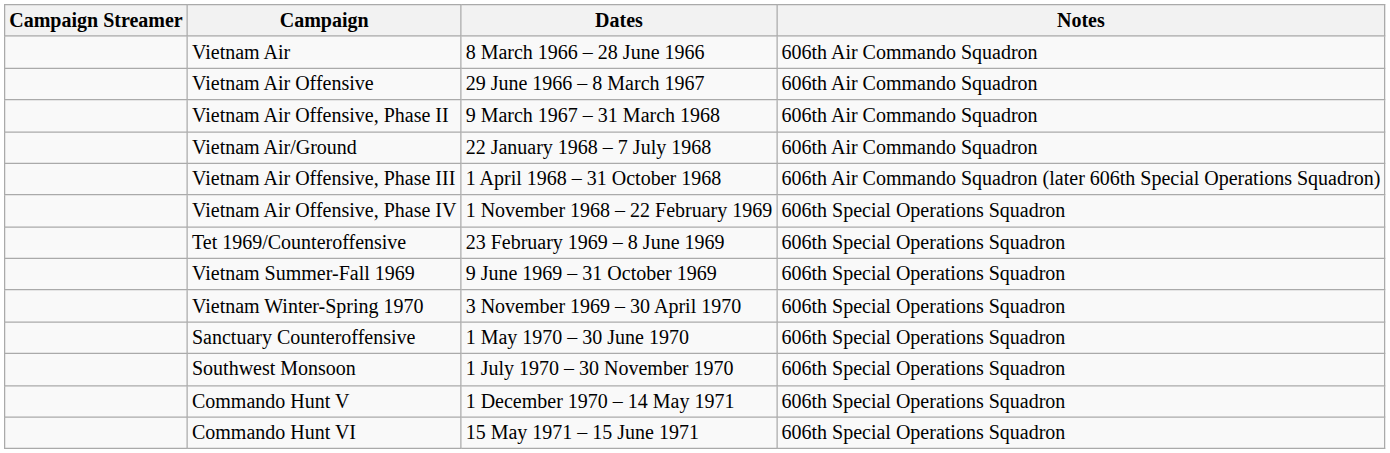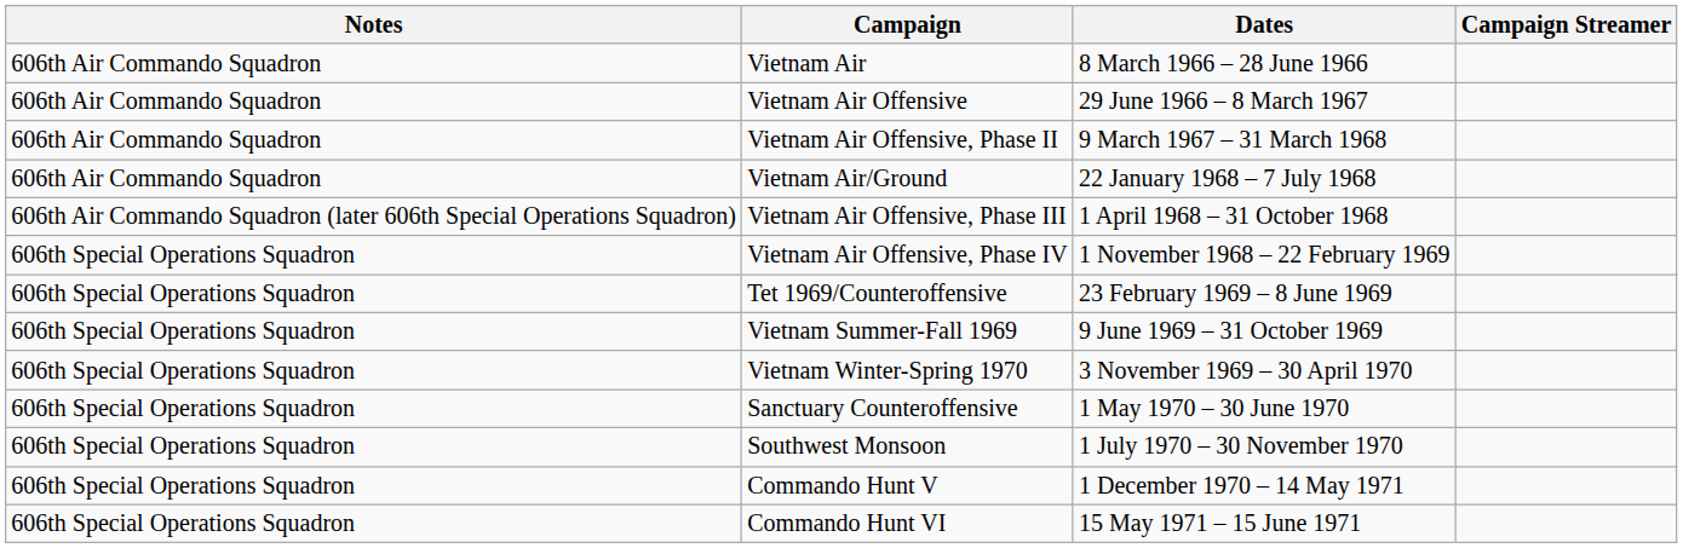 <table class="wikitable">
 <tr style="background:#efefef;">
-<th>Campaign Streamer</th>
+<th>Notes</th>
 <th>Campaign</th>
 <th>Dates</th>
-<th>Notes</th>
+<th>Campaign Streamer</th>
 </tr>
 <tr>
-<td></td>
+<td>606th Air Commando Squadron</td>
 <td>Vietnam Air</td>
 <td>8 March 1966 – 28 June 1966</td>
-<td>606th Air Commando Squadron</td>
+<td></td>
 </tr>
 <tr>
-<td></td>
+<td>606th Air Commando Squadron</td>
 <td>Vietnam Air Offensive</td>
 <td>29 June 1966 – 8 March 1967</td>
-<td>606th Air Commando Squadron</td>
+<td></td>
 </tr>
 <tr>
-<td></td>
+<td>606th Air Commando Squadron</td>
 <td>Vietnam Air Offensive, Phase II</td>
 <td>9 March 1967 – 31 March 1968</td>
-<td>606th Air Commando Squadron</td>
+<td></td>
 </tr>
 <tr>
-<td></td>
+<td>606th Air Commando Squadron</td>
 <td>Vietnam Air/Ground</td>
 <td>22 January 1968 – 7 July 1968</td>
-<td>606th Air Commando Squadron</td>
+<td></td>
 </tr>
 <tr>
-<td></td>
+<td>606th Air Commando Squadron (later 606th Special Operations Squadron)</td>
 <td>Vietnam Air Offensive, Phase III</td>
 <td>1 April 1968 – 31 October 1968</td>
-<td>606th Air Commando Squadron (later 606th Special Operations Squadron)</td>
+<td></td>
 </tr>
 <tr>
-<td></td>
+<td>606th Special Operations Squadron</td>
 <td>Vietnam Air Offensive, Phase IV</td>
 <td>1 November 1968 – 22 February 1969</td>
-<td>606th Special Operations Squadron</td>
+<td></td>
 </tr>
 <tr>
-<td></td>
+<td>606th Special Operations Squadron</td>
 <td>Tet 1969/Counteroffensive</td>
 <td>23 February 1969 – 8 June 1969</td>
-<td>606th Special Operations Squadron</td>
+<td></td>
 </tr>
 <tr>
-<td></td>
+<td>606th Special Operations Squadron</td>
 <td>Vietnam Summer-Fall 1969</td>
 <td>9 June 1969 – 31 October 1969</td>
-<td>606th Special Operations Squadron</td>
+<td></td>
 </tr>
 <tr>
-<td></td>
+<td>606th Special Operations Squadron</td>
 <td>Vietnam Winter-Spring 1970</td>
 <td>3 November 1969 – 30 April 1970</td>
-<td>606th Special Operations Squadron</td>
+<td></td>
 </tr>
 <tr>
-<td></td>
+<td>606th Special Operations Squadron</td>
 <td>Sanctuary Counteroffensive</td>
 <td>1 May 1970 – 30 June 1970</td>
-<td>606th Special Operations Squadron</td>
+<td></td>
 </tr>
 <tr>
-<td></td>
+<td>606th Special Operations Squadron</td>
 <td>Southwest Monsoon</td>
 <td>1 July 1970 – 30 November 1970</td>
-<td>606th Special Operations Squadron</td>
+<td></td>
 </tr>
 <tr>
-<td></td>
+<td>606th Special Operations Squadron</td>
 <td>Commando Hunt V</td>
 <td>1 December 1970 – 14 May 1971</td>
-<td>606th Special Operations Squadron</td>
+<td></td>
 </tr>
 <tr>
-<td></td>
+<td>606th Special Operations Squadron</td>
 <td>Commando Hunt VI</td>
 <td>15 May 1971 – 15 June 1971</td>
-<td>606th Special Operations Squadron</td>
+<td></td>
 </tr>
 </table>
